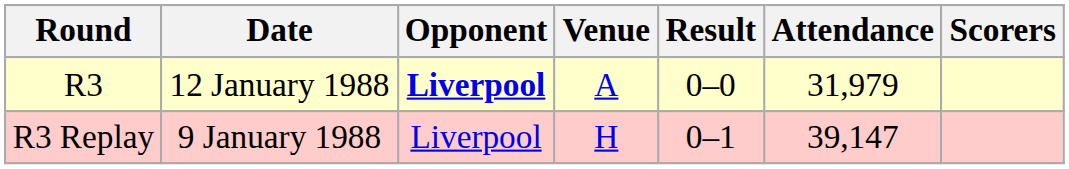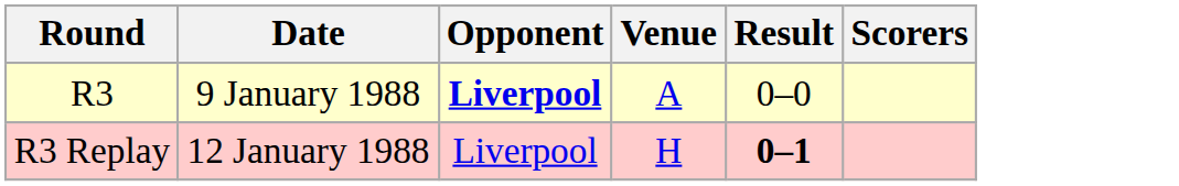 <table class="wikitable" style="font-size:100%; text-align:center">
 <tr>
 <th>Round</th>
 <th>Date</th>
 <th>Opponent</th>
 <th>Venue</th>
 <th>Result</th>
-<th>Attendance</th>
 <th>Scorers</th>
 </tr>
 <tr style="background-color: #FFFFCC;">
 <td>R3</td>
-<td>12 January 1988</td>
+<td>9 January 1988</td>
 <td><strong><a href='#'>Liverpool</a></strong></td>
 <td><a href='#'>A</a></td>
 <td>0–0</td>
-<td>31,979</td>
 <td></td>
 </tr>
 <tr style="background-color: #FFCCCC;">
 <td>R3 Replay</td>
-<td>9 January 1988</td>
+<td>12 January 1988</td>
 <td><a href='#'>Liverpool</a></td>
 <td><a href='#'>H</a></td>
-<td>0–1</td>
-<td>39,147</td>
+<td><strong>0–1</strong></td>
 <td></td>
 </tr>
 </table>
